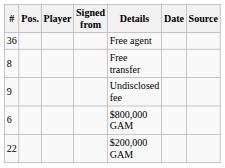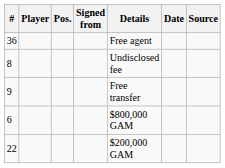 <table class="wikitable sortable" style="width:50%; font-size:95%; text-align:left;">
 <tr>
 <th>#</th>
+<th>Player</th>
 <th>Pos.</th>
-<th>Player</th>
 <th>Signed from</th>
 <th>Details</th>
 <th>Date</th>
 <th>Source</th>
 </tr>
 <tr>
 <td>36</td>
 <td></td>
 <td></td>
 <td></td>
 <td>Free agent</td>
 <td></td>
 <td></td>
 </tr>
 <tr>
 <td>8</td>
 <td></td>
 <td></td>
 <td></td>
-<td>Free transfer</td>
+<td>Undisclosed fee</td>
 <td></td>
 <td></td>
 </tr>
 <tr>
 <td>9</td>
 <td></td>
 <td></td>
 <td></td>
-<td>Undisclosed fee</td>
+<td>Free transfer</td>
 <td></td>
 <td></td>
 </tr>
 <tr>
 <td>6</td>
 <td></td>
 <td></td>
 <td></td>
 <td>$800,000 GAM</td>
 <td></td>
 <td></td>
 </tr>
 <tr>
 <td>22</td>
 <td></td>
 <td></td>
 <td></td>
 <td>$200,000 GAM</td>
 <td></td>
 <td></td>
 </tr>
 </table>
